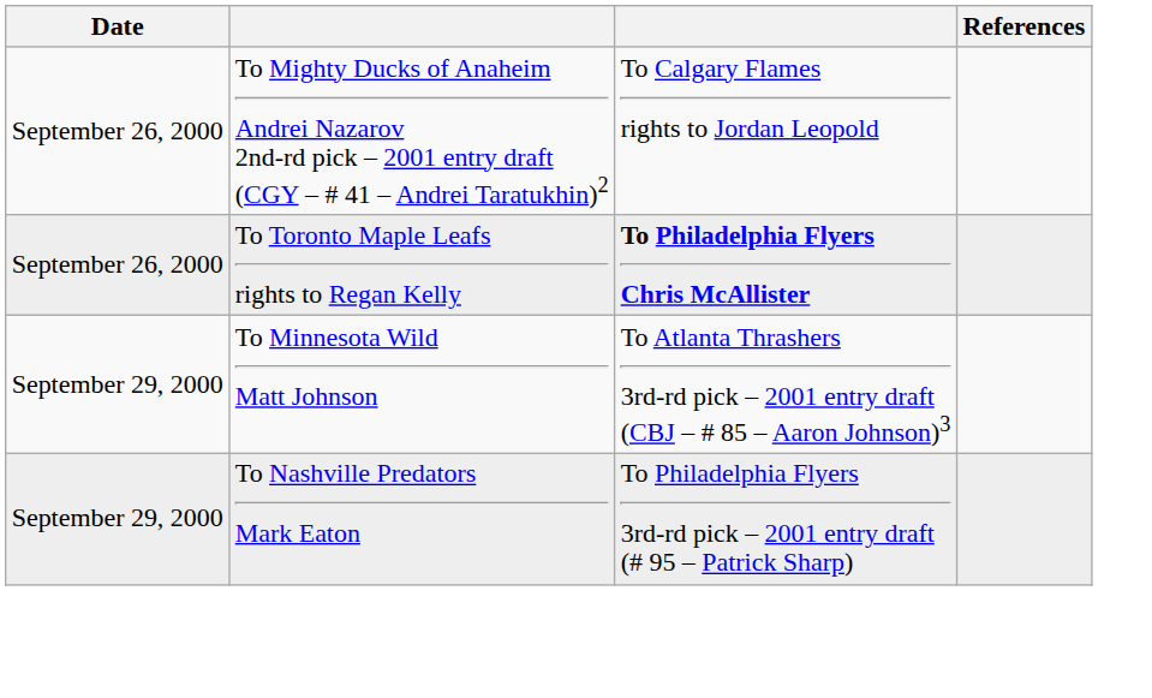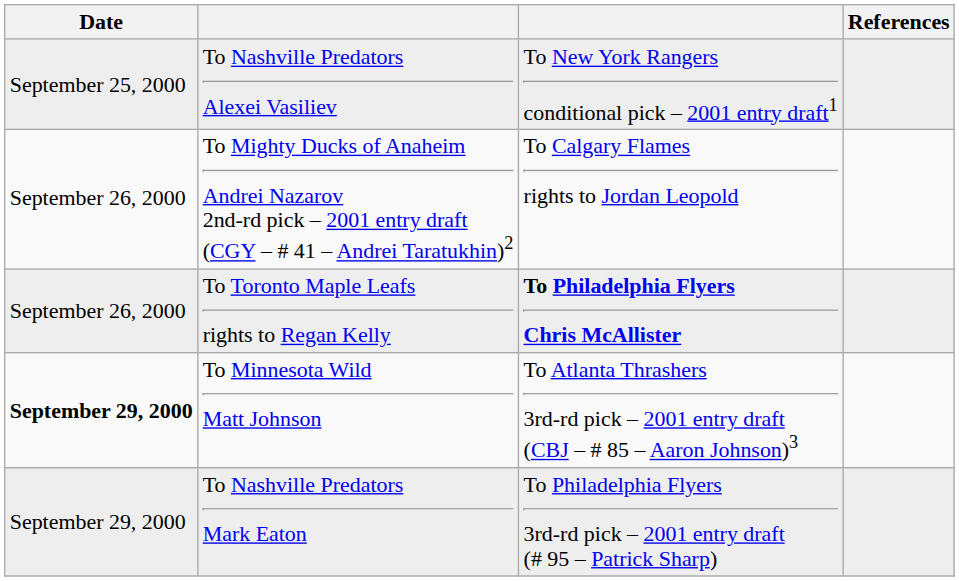 <table class="wikitable">
 <tr>
 <th>Date</th>
 <th></th>
 <th></th>
 <th>References</th>
+</tr>
+<tr bgcolor="#eeeeee">
+<td>September 25, 2000</td>
+<td valign="top">To <a href='#'>Nashville Predators</a><hr><a href='#'>Alexei Vasiliev</a></td>
+<td valign="top">To <a href='#'>New York Rangers</a><hr>conditional pick – <a href='#'>2001 entry draft</a><sup>1</sup></td>
+<td></td>
 </tr>
 <tr>
 <td>September 26, 2000</td>
 <td valign="top">To <a href='#'>Mighty Ducks of Anaheim</a><hr><a href='#'>Andrei Nazarov</a><br>2nd-rd pick – <a href='#'>2001 entry draft</a><br>(<a href='#'>CGY</a> – # 41 – <a href='#'>Andrei Taratukhin</a>)<sup>2</sup></td>
 <td valign="top">To <a href='#'>Calgary Flames</a><hr>rights to <a href='#'>Jordan Leopold</a></td>
 <td></td>
 </tr>
 <tr bgcolor="#eeeeee">
 <td>September 26, 2000</td>
 <td valign="top">To <a href='#'>Toronto Maple Leafs</a><hr>rights to <a href='#'>Regan Kelly</a></td>
 <td valign="top"><strong>To <a href='#'>Philadelphia Flyers</a><hr><a href='#'>Chris McAllister</a></strong></td>
 <td></td>
 </tr>
 <tr>
-<td>September 29, 2000</td>
+<td><strong>September 29, 2000</strong></td>
 <td valign="top">To <a href='#'>Minnesota Wild</a><hr><a href='#'>Matt Johnson</a></td>
 <td valign="top">To <a href='#'>Atlanta Thrashers</a><hr>3rd-rd pick – <a href='#'>2001 entry draft</a><br>(<a href='#'>CBJ</a> – # 85 – <a href='#'>Aaron Johnson</a>)<sup>3</sup></td>
 <td></td>
 </tr>
 <tr bgcolor="#eeeeee">
 <td>September 29, 2000</td>
 <td valign="top">To <a href='#'>Nashville Predators</a><hr><a href='#'>Mark Eaton</a></td>
 <td valign="top">To <a href='#'>Philadelphia Flyers</a><hr>3rd-rd pick – <a href='#'>2001 entry draft</a><br>(# 95 – <a href='#'>Patrick Sharp</a>)</td>
 <td></td>
 </tr>
 </table>
